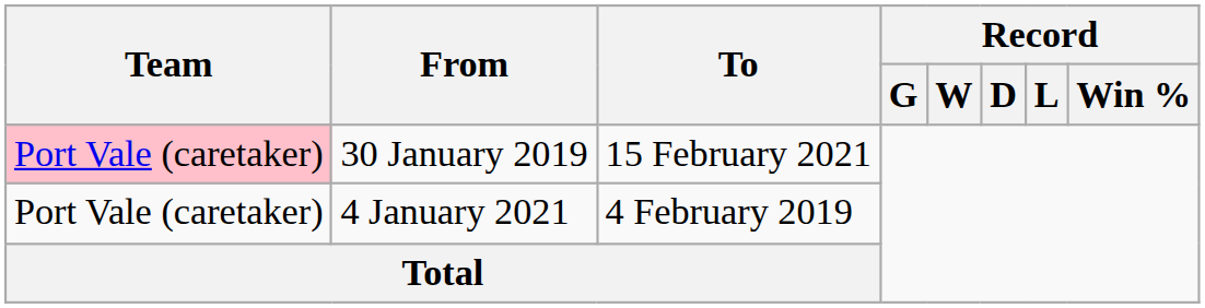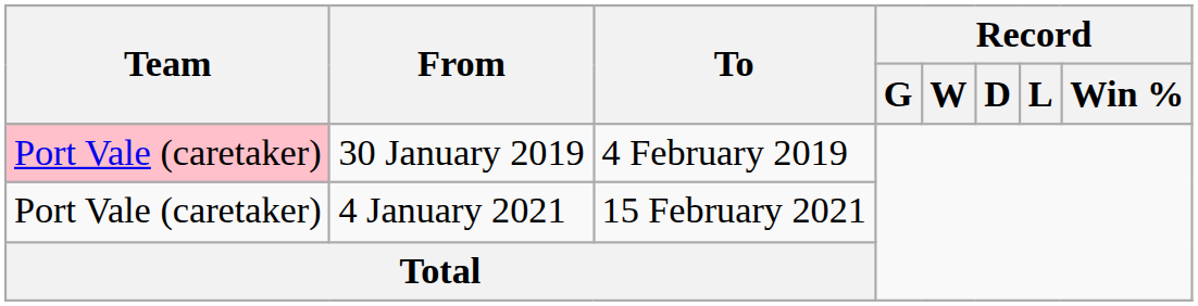 <table class="wikitable" style="text-align: center">
 <tr>
 <th rowspan="2">Team</th>
 <th rowspan="2">From</th>
 <th rowspan="2">To</th>
 <th colspan="5">Record</th>
 </tr>
 <tr>
 <th>G</th>
 <th>W</th>
 <th>D</th>
 <th>L</th>
 <th>Win %</th>
 </tr>
 <tr>
 <td align=left style="background: pink;"><a href='#'>Port Vale</a> (caretaker)</td>
 <td align=left>30 January 2019</td>
-<td align=left>15 February 2021<br></td>
+<td align=left>4 February 2019<br></td>
 </tr>
 <tr>
 <td align=left>Port Vale (caretaker)</td>
 <td align=left>4 January 2021</td>
-<td align=left>4 February 2019<br></td>
+<td align=left>15 February 2021<br></td>
 </tr>
 <tr>
 <th colspan=3>Total<br></th>
 </tr>
 </table>
